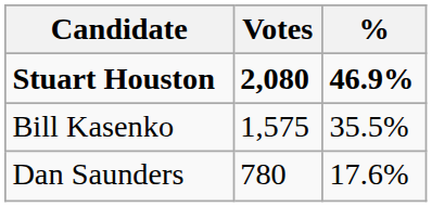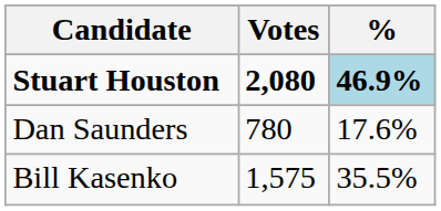 <table class="wikitable" style="width:220px">
 <tr>
 <th>Candidate</th>
 <th>Votes</th>
 <th>%</th>
 </tr>
 <tr>
 <td><strong>Stuart Houston</strong></td>
 <td><strong>2,080</strong></td>
-<td><strong>46.9%</strong></td>
+<td style="background: lightblue;"><strong>46.9%</strong></td>
+</tr>
+<tr>
+<td>Dan Saunders</td>
+<td>780</td>
+<td>17.6%</td>
 </tr>
 <tr>
 <td>Bill Kasenko</td>
 <td>1,575</td>
 <td>35.5%</td>
 </tr>
-<tr>
-<td>Dan Saunders</td>
-<td>780</td>
-<td>17.6%</td>
-</tr>
 </table>
